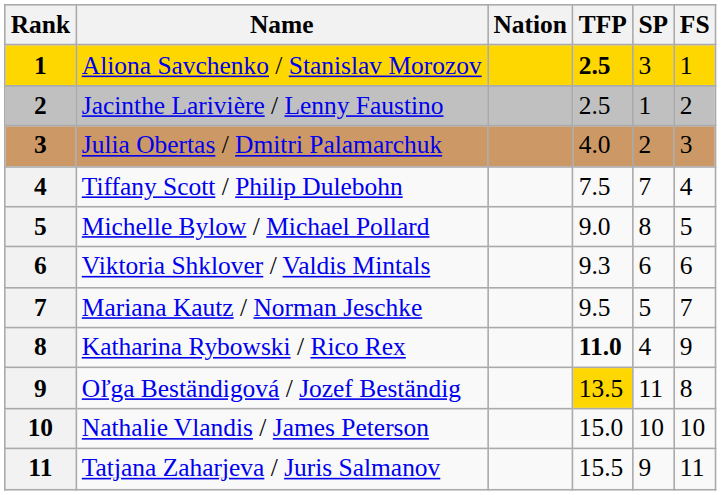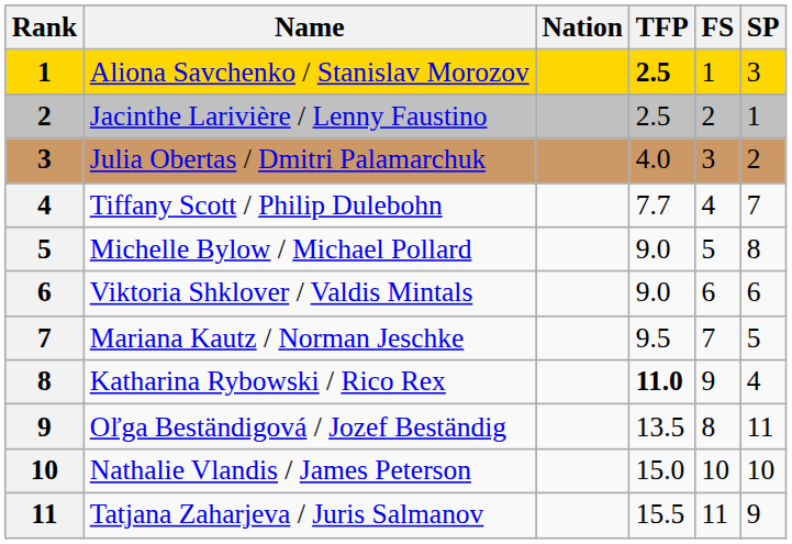 <table class="wikitable">
 <tr>
 <th>Rank</th>
 <th>Name</th>
 <th>Nation</th>
 <th>TFP</th>
+<th>FS</th>
 <th>SP</th>
-<th>FS</th>
 </tr>
 <tr bgcolor="gold">
 <td align="center"><strong>1</strong></td>
 <td><a href='#'>Aliona Savchenko</a> / <a href='#'>Stanislav Morozov</a></td>
 <td></td>
 <td><strong>2.5</strong></td>
+<td>1</td>
 <td>3</td>
-<td>1</td>
 </tr>
 <tr bgcolor="silver">
 <td align="center"><strong>2</strong></td>
 <td><a href='#'>Jacinthe Larivière</a> / <a href='#'>Lenny Faustino</a></td>
 <td></td>
 <td>2.5</td>
+<td>2</td>
 <td>1</td>
-<td>2</td>
 </tr>
 <tr bgcolor="cc9966">
 <td align="center"><strong>3</strong></td>
 <td><a href='#'>Julia Obertas</a> / <a href='#'>Dmitri Palamarchuk</a></td>
 <td></td>
 <td>4.0</td>
+<td>3</td>
 <td>2</td>
-<td>3</td>
 </tr>
 <tr>
 <th>4</th>
 <td><a href='#'>Tiffany Scott</a> / <a href='#'>Philip Dulebohn</a></td>
 <td></td>
-<td>7.5</td>
+<td>7.7</td>
+<td>4</td>
 <td>7</td>
-<td>4</td>
 </tr>
 <tr>
 <th>5</th>
 <td><a href='#'>Michelle Bylow</a> / <a href='#'>Michael Pollard</a></td>
 <td></td>
 <td>9.0</td>
+<td>5</td>
 <td>8</td>
-<td>5</td>
 </tr>
 <tr>
 <th>6</th>
 <td><a href='#'>Viktoria Shklover</a> / <a href='#'>Valdis Mintals</a></td>
 <td></td>
-<td>9.3</td>
+<td>9.0</td>
 <td>6</td>
 <td>6</td>
 </tr>
 <tr>
 <th>7</th>
 <td><a href='#'>Mariana Kautz</a> / <a href='#'>Norman Jeschke</a></td>
 <td></td>
 <td>9.5</td>
+<td>7</td>
 <td>5</td>
-<td>7</td>
 </tr>
 <tr>
 <th>8</th>
 <td><a href='#'>Katharina Rybowski</a> / <a href='#'>Rico Rex</a></td>
 <td></td>
 <td><strong>11.0</strong></td>
+<td>9</td>
 <td>4</td>
-<td>9</td>
 </tr>
 <tr>
 <th>9</th>
 <td><a href='#'>Oľga Beständigová</a> / <a href='#'>Jozef Beständig</a></td>
 <td></td>
-<td style="background: gold;">13.5</td>
+<td>13.5</td>
+<td>8</td>
 <td>11</td>
-<td>8</td>
 </tr>
 <tr>
 <th>10</th>
 <td><a href='#'>Nathalie Vlandis</a> / <a href='#'>James Peterson</a></td>
 <td></td>
 <td>15.0</td>
 <td>10</td>
 <td>10</td>
 </tr>
 <tr>
 <th>11</th>
 <td><a href='#'>Tatjana Zaharjeva</a> / <a href='#'>Juris Salmanov</a></td>
 <td></td>
 <td>15.5</td>
+<td>11</td>
 <td>9</td>
-<td>11</td>
 </tr>
 </table>
